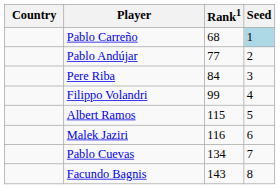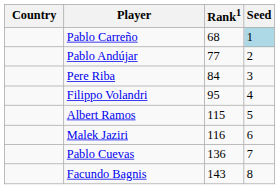 <table class="sortable wikitable">
 <tr>
 <th width="70">Country</th>
 <th width="175">Player</th>
 <th>Rank<sup>1</sup></th>
 <th>Seed</th>
 </tr>
 <tr>
 <td></td>
 <td><a href='#'>Pablo Carreño</a></td>
 <td>68</td>
 <td style="background: lightblue;">1</td>
 </tr>
 <tr>
 <td></td>
 <td><a href='#'>Pablo Andújar</a></td>
 <td>77</td>
 <td>2</td>
 </tr>
 <tr>
 <td></td>
 <td><a href='#'>Pere Riba</a></td>
 <td>84</td>
 <td>3</td>
 </tr>
 <tr>
 <td></td>
 <td><a href='#'>Filippo Volandri</a></td>
-<td>99</td>
+<td>95</td>
 <td>4</td>
 </tr>
 <tr>
 <td></td>
 <td><a href='#'>Albert Ramos</a></td>
 <td>115</td>
 <td>5</td>
 </tr>
 <tr>
 <td></td>
 <td><a href='#'>Malek Jaziri</a></td>
 <td>116</td>
 <td>6</td>
 </tr>
 <tr>
 <td></td>
 <td><a href='#'>Pablo Cuevas</a></td>
-<td>134</td>
+<td>136</td>
 <td>7</td>
 </tr>
 <tr>
 <td></td>
 <td><a href='#'>Facundo Bagnis</a></td>
 <td>143</td>
 <td>8</td>
 </tr>
 </table>
